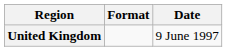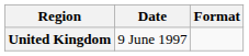 <table class="wikitable plainrowheaders">
 <tr>
 <th scope="col">Region</th>
+<th scope="col">Date</th>
 <th scope="col">Format</th>
-<th scope="col">Date</th>
 </tr>
 <tr>
 <th scope="row">United Kingdom</th>
+<td>9 June 1997</td>
 <td></td>
-<td>9 June 1997</td>
 </tr>
 </table>
